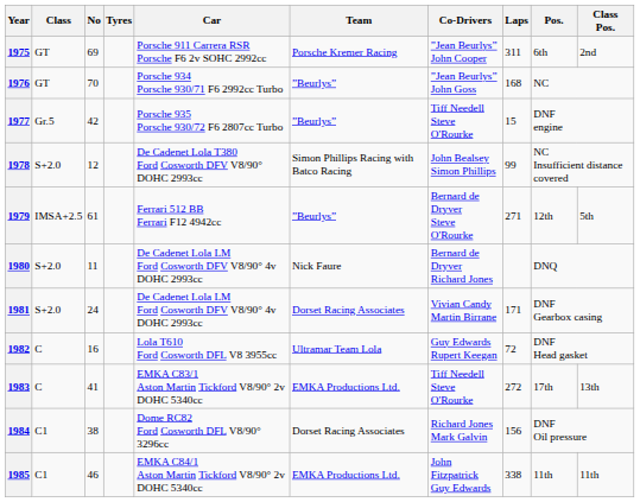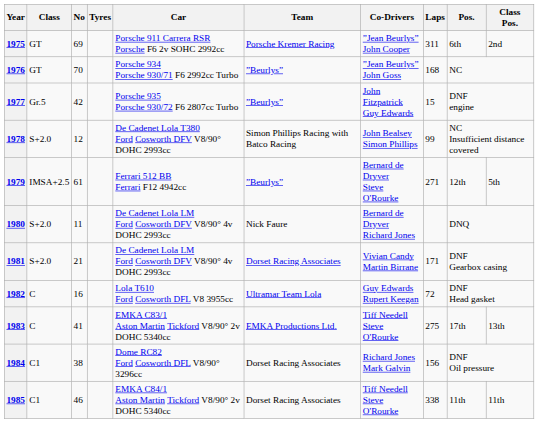 <table class="wikitable" style="font-size: 95%;">
 <tr>
 <th>Year</th>
 <th>Class</th>
 <th>No</th>
 <th>Tyres</th>
 <th>Car</th>
 <th>Team</th>
 <th>Co-Drivers</th>
 <th>Laps</th>
 <th>Pos.</th>
 <th>Class<br>Pos.</th>
 </tr>
 <tr>
 <th><a href='#'>1975</a></th>
 <td>GT</td>
 <td>69</td>
 <td></td>
 <td align="left"><a href='#'>Porsche 911 Carrera RSR</a><br><a href='#'>Porsche</a> F6 2v SOHC 2992cc</td>
 <td align="left"> <a href='#'>Porsche Kremer Racing</a></td>
 <td align="left"> <a href='#'>”Jean Beurlys”</a><br> <a href='#'>John Cooper</a></td>
 <td>311</td>
 <td>6th</td>
 <td>2nd</td>
 </tr>
 <tr>
 <th><a href='#'>1976</a></th>
 <td>GT</td>
 <td>70</td>
 <td></td>
 <td align="left"><a href='#'>Porsche 934</a> <br><a href='#'>Porsche 930/71</a> F6 2992cc Turbo</td>
 <td align="left"> <a href='#'>”Beurlys”</a></td>
 <td align="left"> <a href='#'>”Jean Beurlys”</a><br> <a href='#'>John Goss</a></td>
 <td>168</td>
 <td colspan=2>NC</td>
 </tr>
 <tr>
 <th><a href='#'>1977</a></th>
 <td>Gr.5</td>
 <td>42</td>
 <td></td>
 <td align="left"><a href='#'>Porsche 935</a> <br><a href='#'>Porsche 930/72</a> F6 2807cc Turbo</td>
 <td align="left"> <a href='#'>”Beurlys”</a></td>
-<td align="left"> <a href='#'>Tiff Needell</a><br> <a href='#'>Steve O'Rourke</a></td>
+<td align="left"> <a href='#'>John Fitzpatrick</a><br> <a href='#'>Guy Edwards</a></td>
 <td>15</td>
 <td colspan=2>DNF<br>engine</td>
 </tr>
 <tr>
 <th><a href='#'>1978</a></th>
 <td>S+2.0</td>
 <td>12</td>
 <td></td>
 <td align="left"><a href='#'>De Cadenet Lola T380</a><br><a href='#'>Ford</a> <a href='#'>Cosworth DFV</a> V8/90° DOHC 2993cc</td>
 <td align="left"> Simon Phillips Racing with Batco Racing</td>
 <td align="left"> <a href='#'>John Bealsey</a><br> <a href='#'>Simon Phillips</a></td>
 <td>99</td>
 <td colspan=2>NC<br>Insufficient distance covered</td>
 </tr>
 <tr>
 <th><a href='#'>1979</a></th>
 <td>IMSA+2.5</td>
 <td>61</td>
 <td></td>
 <td align="left"><a href='#'>Ferrari 512 BB</a><br><a href='#'>Ferrari</a> F12 4942cc</td>
 <td align="left"> <a href='#'>”Beurlys”</a></td>
 <td align="left"> <a href='#'>Bernard de Dryver</a> <br> <a href='#'>Steve O'Rourke</a></td>
 <td>271</td>
 <td>12th</td>
 <td>5th</td>
 </tr>
 <tr>
 <th><a href='#'>1980</a></th>
 <td>S+2.0</td>
 <td>11</td>
 <td></td>
 <td align="left"><a href='#'>De Cadenet Lola LM</a><br><a href='#'>Ford</a> <a href='#'>Cosworth DFV</a> V8/90° 4v DOHC 2993cc</td>
 <td align="left"> Nick Faure</td>
 <td align="left"> <a href='#'>Bernard de Dryver</a><br> <a href='#'>Richard Jones</a></td>
 <td></td>
 <td colspan=2>DNQ</td>
 </tr>
 <tr>
 <th><a href='#'>1981</a></th>
 <td>S+2.0</td>
-<td>24</td>
+<td>21</td>
 <td></td>
 <td align="left"><a href='#'>De Cadenet Lola LM</a><br><a href='#'>Ford</a> <a href='#'>Cosworth DFV</a> V8/90° 4v DOHC 2993cc</td>
 <td align="left"> <a href='#'>Dorset Racing Associates</a></td>
 <td align="left"> <a href='#'>Vivian Candy</a><br> <a href='#'>Martin Birrane</a></td>
 <td>171</td>
 <td colspan=2>DNF<br>Gearbox casing</td>
 </tr>
 <tr>
 <th><a href='#'>1982</a></th>
 <td>C</td>
 <td>16</td>
 <td></td>
 <td align="left"><a href='#'>Lola T610</a><br><a href='#'>Ford</a> <a href='#'>Cosworth DFL</a> V8 3955cc</td>
 <td align="left"> <a href='#'>Ultramar Team Lola</a></td>
 <td align="left"> <a href='#'>Guy Edwards</a><br> <a href='#'>Rupert Keegan</a></td>
 <td>72</td>
 <td colspan=2>DNF<br>Head gasket</td>
 </tr>
 <tr>
 <th><a href='#'>1983</a></th>
 <td>C</td>
 <td>41</td>
 <td></td>
 <td align="left"><a href='#'>EMKA C83/1</a><br><a href='#'>Aston Martin</a> <a href='#'>Tickford</a> V8/90° 2v DOHC 5340cc</td>
 <td align="left"> <a href='#'>EMKA Productions Ltd.</a></td>
 <td align="left"> <a href='#'>Tiff Needell</a><br> <a href='#'>Steve O'Rourke</a></td>
-<td>272</td>
+<td>275</td>
 <td>17th</td>
 <td>13th</td>
 </tr>
 <tr>
 <th><a href='#'>1984</a></th>
 <td>C1</td>
 <td>38</td>
 <td></td>
 <td align="left"><a href='#'>Dome RC82</a><br><a href='#'>Ford</a> <a href='#'>Cosworth DFL</a> V8/90° 3296cc</td>
 <td align="left"> Dorset Racing Associates</td>
 <td align="left"> <a href='#'>Richard Jones</a><br> <a href='#'>Mark Galvin</a></td>
 <td>156</td>
 <td colspan=2>DNF<br>Oil pressure</td>
 </tr>
 <tr>
 <th><a href='#'>1985</a></th>
 <td>C1</td>
 <td>46</td>
 <td></td>
 <td align="left"><a href='#'>EMKA C84/1</a><br><a href='#'>Aston Martin</a> <a href='#'>Tickford</a> V8/90° 2v DOHC 5340cc</td>
-<td align="left"> <a href='#'>EMKA Productions Ltd.</a></td>
-<td align="left"> <a href='#'>John Fitzpatrick</a><br> <a href='#'>Guy Edwards</a></td>
+<td align="left"> Dorset Racing Associates</td>
+<td align="left"> <a href='#'>Tiff Needell</a><br> <a href='#'>Steve O'Rourke</a></td>
 <td>338</td>
 <td>11th</td>
 <td>11th</td>
 </tr>
 </table>
